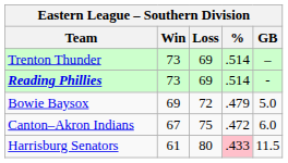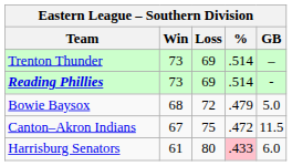 <table class="wikitable">
 <tr>
 <th colspan="5">Eastern League – Southern Division</th>
 </tr>
 <tr>
 <th width="55%">Team</th>
 <th>Win</th>
 <th>Loss</th>
 <th>%</th>
 <th>GB</th>
 </tr>
 <tr align=center bgcolor="#CCFFCC">
 <td align=left><a href='#'>Trenton Thunder</a></td>
 <td>73</td>
 <td>69</td>
 <td>.514</td>
 <td>–</td>
 </tr>
 <tr align=center bgcolor="#CCFFCC">
 <td align=left><strong><em><a href='#'>Reading Phillies</a></em></strong></td>
 <td>73</td>
 <td>69</td>
 <td>.514</td>
 <td>-</td>
 </tr>
 <tr align=center>
 <td align=left><a href='#'>Bowie Baysox</a></td>
-<td>69</td>
+<td>68</td>
 <td>72</td>
 <td>.479</td>
 <td>5.0</td>
 </tr>
 <tr align=center>
 <td align=left><a href='#'>Canton–Akron Indians</a></td>
 <td>67</td>
 <td>75</td>
 <td>.472</td>
-<td>6.0</td>
+<td>11.5</td>
 </tr>
 <tr align=center>
 <td align=left><a href='#'>Harrisburg Senators</a></td>
 <td>61</td>
 <td>80</td>
 <td style="background: pink;">.433</td>
-<td>11.5</td>
+<td>6.0</td>
 </tr>
 </table>
